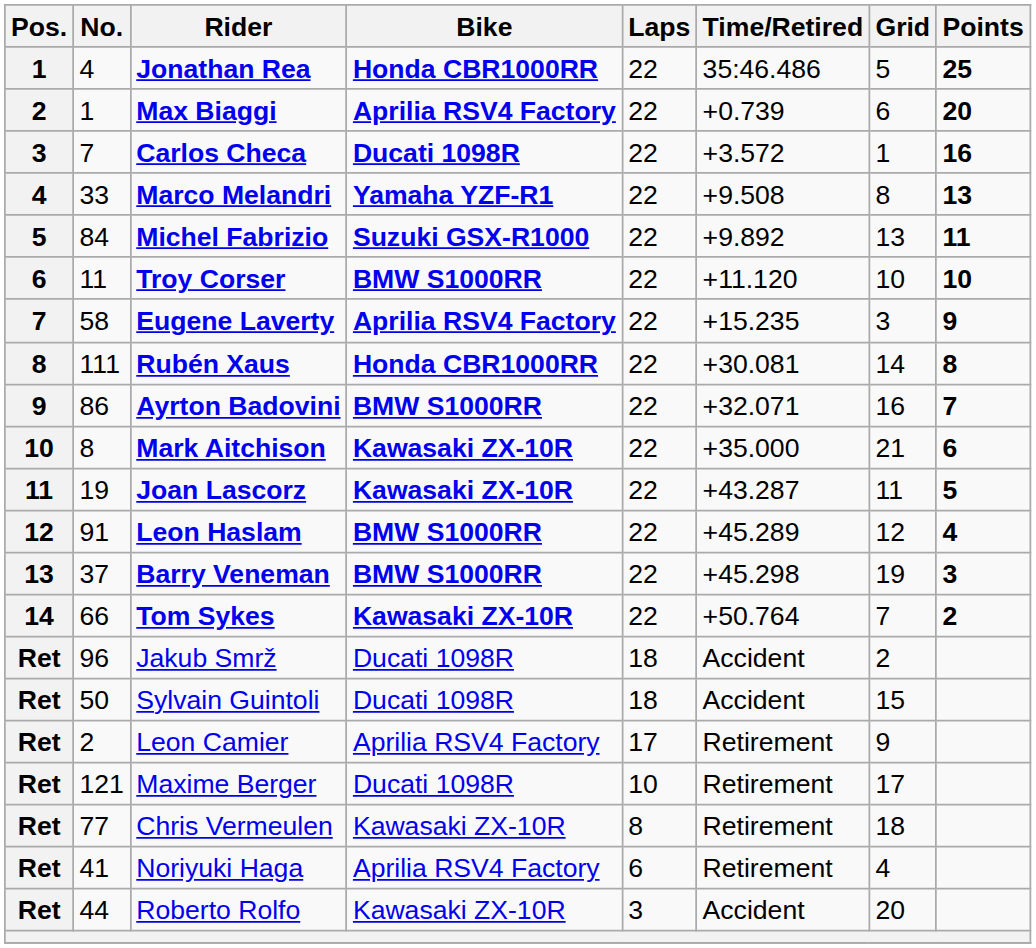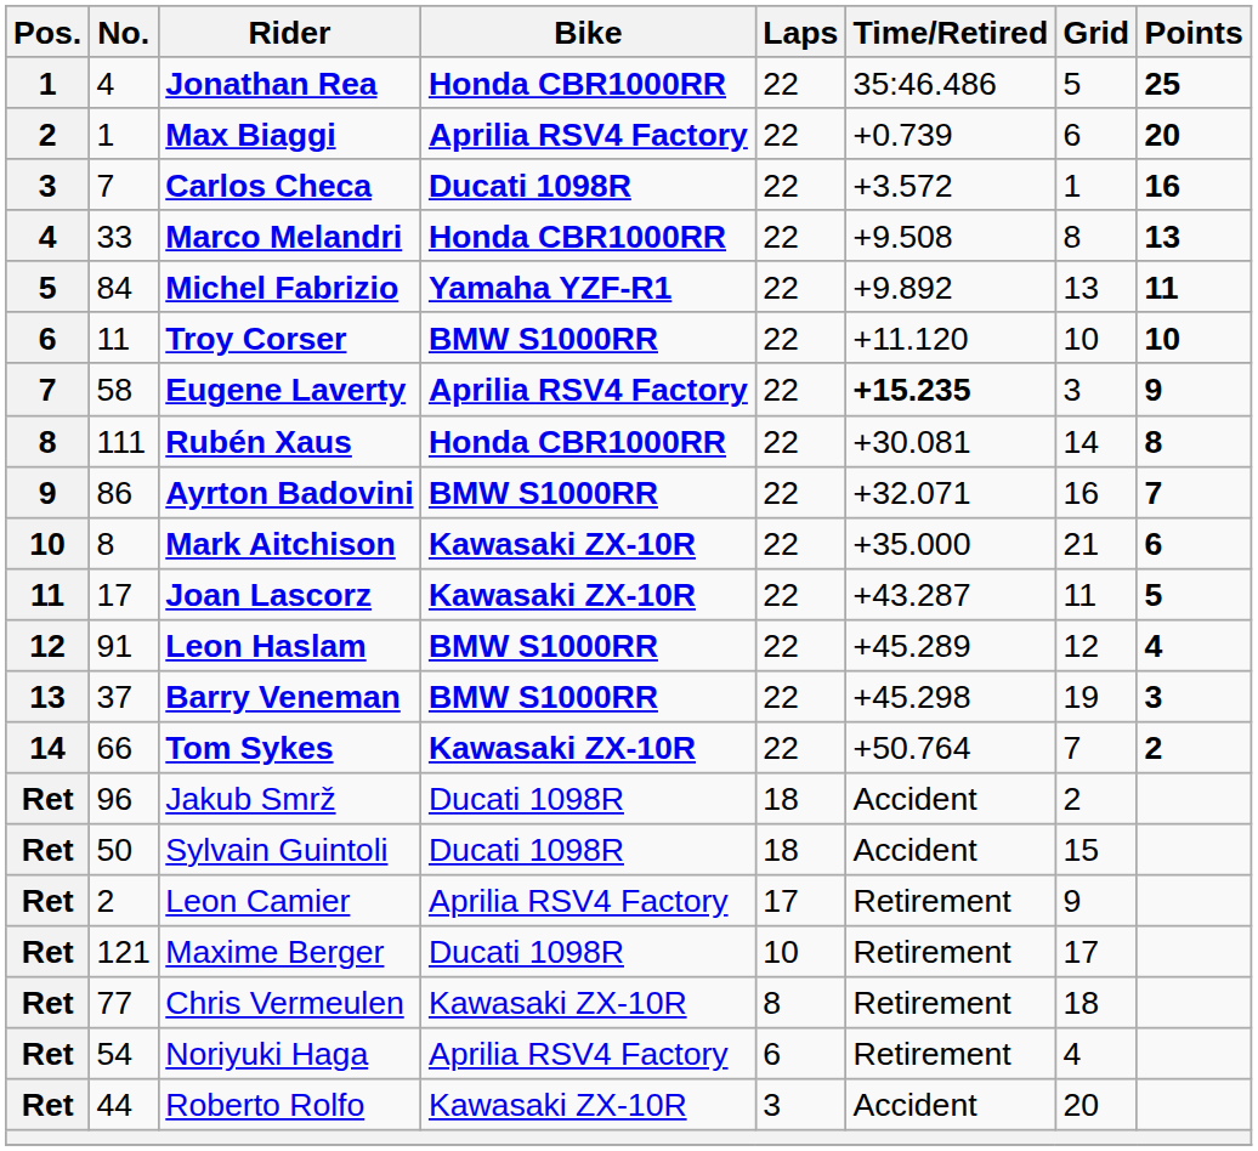 <table class="wikitable" style="font-size: 95%;">
 <tr>
 <th>Pos.</th>
 <th>No.</th>
 <th>Rider</th>
 <th>Bike</th>
 <th>Laps</th>
 <th>Time/Retired</th>
 <th>Grid</th>
 <th>Points</th>
 </tr>
 <tr>
 <th>1</th>
 <td>4</td>
 <td> <strong><a href='#'>Jonathan Rea</a></strong></td>
 <td><strong><a href='#'>Honda CBR1000RR</a></strong></td>
 <td>22</td>
 <td>35:46.486</td>
 <td>5</td>
 <td><strong>25</strong></td>
 </tr>
 <tr>
 <th>2</th>
 <td>1</td>
 <td> <strong><a href='#'>Max Biaggi</a></strong></td>
 <td><strong><a href='#'>Aprilia RSV4 Factory</a></strong></td>
 <td>22</td>
 <td>+0.739</td>
 <td>6</td>
 <td><strong>20</strong></td>
 </tr>
 <tr>
 <th>3</th>
 <td>7</td>
 <td> <strong><a href='#'>Carlos Checa</a></strong></td>
 <td><strong><a href='#'>Ducati 1098R</a></strong></td>
 <td>22</td>
 <td>+3.572</td>
 <td>1</td>
 <td><strong>16</strong></td>
 </tr>
 <tr>
 <th>4</th>
 <td>33</td>
 <td> <strong><a href='#'>Marco Melandri</a></strong></td>
-<td><strong><a href='#'>Yamaha YZF-R1</a></strong></td>
+<td><strong><a href='#'>Honda CBR1000RR</a></strong></td>
 <td>22</td>
 <td>+9.508</td>
 <td>8</td>
 <td><strong>13</strong></td>
 </tr>
 <tr>
 <th>5</th>
 <td>84</td>
 <td> <strong><a href='#'>Michel Fabrizio</a></strong></td>
-<td><strong><a href='#'>Suzuki GSX-R1000</a></strong></td>
+<td><strong><a href='#'>Yamaha YZF-R1</a></strong></td>
 <td>22</td>
 <td>+9.892</td>
 <td>13</td>
 <td><strong>11</strong></td>
 </tr>
 <tr>
 <th>6</th>
 <td>11</td>
 <td> <strong><a href='#'>Troy Corser</a></strong></td>
 <td><strong><a href='#'>BMW S1000RR</a></strong></td>
 <td>22</td>
 <td>+11.120</td>
 <td>10</td>
 <td><strong>10</strong></td>
 </tr>
 <tr>
 <th>7</th>
 <td>58</td>
 <td> <strong><a href='#'>Eugene Laverty</a></strong></td>
 <td><strong><a href='#'>Aprilia RSV4 Factory</a></strong></td>
 <td>22</td>
-<td>+15.235</td>
+<td><strong>+15.235</strong></td>
 <td>3</td>
 <td><strong>9</strong></td>
 </tr>
 <tr>
 <th>8</th>
 <td>111</td>
 <td> <strong><a href='#'>Rubén Xaus</a></strong></td>
 <td><strong><a href='#'>Honda CBR1000RR</a></strong></td>
 <td>22</td>
 <td>+30.081</td>
 <td>14</td>
 <td><strong>8</strong></td>
 </tr>
 <tr>
 <th>9</th>
 <td>86</td>
 <td> <strong><a href='#'>Ayrton Badovini</a></strong></td>
 <td><strong><a href='#'>BMW S1000RR</a></strong></td>
 <td>22</td>
 <td>+32.071</td>
 <td>16</td>
 <td><strong>7</strong></td>
 </tr>
 <tr>
 <th>10</th>
 <td>8</td>
 <td> <strong><a href='#'>Mark Aitchison</a></strong></td>
 <td><strong><a href='#'>Kawasaki ZX-10R</a></strong></td>
 <td>22</td>
 <td>+35.000</td>
 <td>21</td>
 <td><strong>6</strong></td>
 </tr>
 <tr>
 <th>11</th>
-<td>19</td>
+<td>17</td>
 <td> <strong><a href='#'>Joan Lascorz</a></strong></td>
 <td><strong><a href='#'>Kawasaki ZX-10R</a></strong></td>
 <td>22</td>
 <td>+43.287</td>
 <td>11</td>
 <td><strong>5</strong></td>
 </tr>
 <tr>
 <th>12</th>
 <td>91</td>
 <td> <strong><a href='#'>Leon Haslam</a></strong></td>
 <td><strong><a href='#'>BMW S1000RR</a></strong></td>
 <td>22</td>
 <td>+45.289</td>
 <td>12</td>
 <td><strong>4</strong></td>
 </tr>
 <tr>
 <th>13</th>
 <td>37</td>
 <td> <strong><a href='#'>Barry Veneman</a></strong></td>
 <td><strong><a href='#'>BMW S1000RR</a></strong></td>
 <td>22</td>
 <td>+45.298</td>
 <td>19</td>
 <td><strong>3</strong></td>
 </tr>
 <tr>
 <th>14</th>
 <td>66</td>
 <td> <strong><a href='#'>Tom Sykes</a></strong></td>
 <td><strong><a href='#'>Kawasaki ZX-10R</a></strong></td>
 <td>22</td>
 <td>+50.764</td>
 <td>7</td>
 <td><strong>2</strong></td>
 </tr>
 <tr>
 <th>Ret</th>
 <td>96</td>
 <td> <a href='#'>Jakub Smrž</a></td>
 <td><a href='#'>Ducati 1098R</a></td>
 <td>18</td>
 <td>Accident</td>
 <td>2</td>
 <td></td>
 </tr>
 <tr>
 <th>Ret</th>
 <td>50</td>
 <td> <a href='#'>Sylvain Guintoli</a></td>
 <td><a href='#'>Ducati 1098R</a></td>
 <td>18</td>
 <td>Accident</td>
 <td>15</td>
 <td></td>
 </tr>
 <tr>
 <th>Ret</th>
 <td>2</td>
 <td> <a href='#'>Leon Camier</a></td>
 <td><a href='#'>Aprilia RSV4 Factory</a></td>
 <td>17</td>
 <td>Retirement</td>
 <td>9</td>
 <td></td>
 </tr>
 <tr>
 <th>Ret</th>
 <td>121</td>
 <td> <a href='#'>Maxime Berger</a></td>
 <td><a href='#'>Ducati 1098R</a></td>
 <td>10</td>
 <td>Retirement</td>
 <td>17</td>
 <td></td>
 </tr>
 <tr>
 <th>Ret</th>
 <td>77</td>
 <td> <a href='#'>Chris Vermeulen</a></td>
 <td><a href='#'>Kawasaki ZX-10R</a></td>
 <td>8</td>
 <td>Retirement</td>
 <td>18</td>
 <td></td>
 </tr>
 <tr>
 <th>Ret</th>
-<td>41</td>
+<td>54</td>
 <td> <a href='#'>Noriyuki Haga</a></td>
 <td><a href='#'>Aprilia RSV4 Factory</a></td>
 <td>6</td>
 <td>Retirement</td>
 <td>4</td>
 <td></td>
 </tr>
 <tr>
 <th>Ret</th>
 <td>44</td>
 <td> <a href='#'>Roberto Rolfo</a></td>
 <td><a href='#'>Kawasaki ZX-10R</a></td>
 <td>3</td>
 <td>Accident</td>
 <td>20</td>
 <td></td>
 </tr>
 <tr>
 <th colspan=8></th>
 </tr>
 <tr>
 </tr>
 </table>
